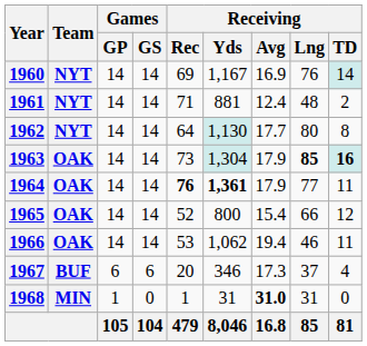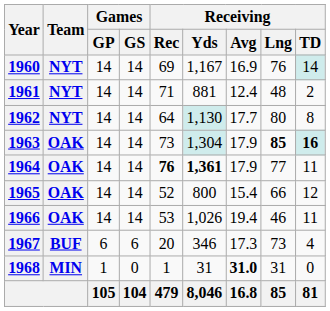 <table class="wikitable" style="text-align:center;">
 <tr>
 <th rowspan="2">Year</th>
 <th rowspan="2">Team</th>
 <th colspan="2">Games</th>
 <th colspan="5">Receiving</th>
 </tr>
 <tr>
 <th>GP</th>
 <th>GS</th>
 <th>Rec</th>
 <th>Yds</th>
 <th>Avg</th>
 <th>Lng</th>
 <th>TD</th>
 </tr>
 <tr>
 <th><a href='#'>1960</a></th>
 <th><a href='#'>NYT</a></th>
 <td>14</td>
 <td>14</td>
 <td>69</td>
 <td>1,167</td>
 <td>16.9</td>
 <td>76</td>
 <td style="background:#cfecec;">14</td>
 </tr>
 <tr>
 <th><a href='#'>1961</a></th>
 <th><a href='#'>NYT</a></th>
 <td>14</td>
 <td>14</td>
 <td>71</td>
 <td>881</td>
 <td>12.4</td>
 <td>48</td>
 <td>2</td>
 </tr>
 <tr>
 <th><a href='#'>1962</a></th>
 <th><a href='#'>NYT</a></th>
 <td>14</td>
 <td>14</td>
 <td>64</td>
 <td style="background:#cfecec;">1,130</td>
 <td>17.7</td>
 <td>80</td>
 <td>8</td>
 </tr>
 <tr>
 <th><a href='#'>1963</a></th>
 <th><a href='#'>OAK</a></th>
 <td>14</td>
 <td>14</td>
 <td>73</td>
 <td style="background:#cfecec;">1,304</td>
 <td>17.9</td>
 <td><strong>85</strong></td>
 <td style="background:#cfecec;"><strong>16</strong></td>
 </tr>
 <tr>
 <th><a href='#'>1964</a></th>
 <th><a href='#'>OAK</a></th>
 <td>14</td>
 <td>14</td>
 <td><strong>76</strong></td>
 <td><strong>1,361</strong></td>
 <td>17.9</td>
 <td>77</td>
 <td>11</td>
 </tr>
 <tr>
 <th><a href='#'>1965</a></th>
 <th><a href='#'>OAK</a></th>
 <td>14</td>
 <td>14</td>
 <td>52</td>
 <td>800</td>
 <td>15.4</td>
 <td>66</td>
 <td>12</td>
 </tr>
 <tr>
 <th><a href='#'>1966</a></th>
 <th><a href='#'>OAK</a></th>
 <td>14</td>
 <td>14</td>
 <td>53</td>
-<td>1,062</td>
+<td>1,026</td>
 <td>19.4</td>
 <td>46</td>
 <td>11</td>
 </tr>
 <tr>
 <th><a href='#'>1967</a></th>
 <th><a href='#'>BUF</a></th>
 <td>6</td>
 <td>6</td>
 <td>20</td>
 <td>346</td>
 <td>17.3</td>
-<td>37</td>
+<td>73</td>
 <td>4</td>
 </tr>
 <tr>
 <th><a href='#'>1968</a></th>
 <th><a href='#'>MIN</a></th>
 <td>1</td>
 <td>0</td>
 <td>1</td>
 <td>31</td>
 <td><strong>31.0</strong></td>
 <td>31</td>
 <td>0</td>
 </tr>
 <tr>
 <th colspan="2"></th>
 <th>105</th>
 <th>104</th>
 <th>479</th>
 <th>8,046</th>
 <th>16.8</th>
 <th>85</th>
 <th>81</th>
 </tr>
 </table>
